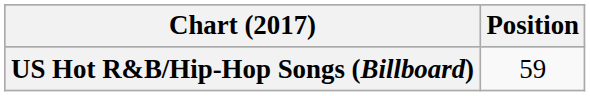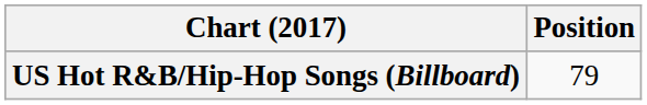 <table class="wikitable plainrowheaders" style="text-align:center">
 <tr>
 <th scope="col">Chart (2017)</th>
 <th scope="col">Position</th>
 </tr>
 <tr>
 <th scope="row">US Hot R&B/Hip-Hop Songs (<em>Billboard</em>)</th>
-<td>59</td>
+<td>79</td>
 </tr>
 </table>
